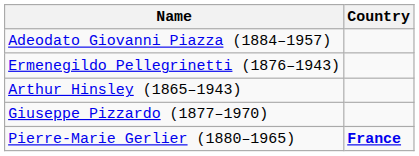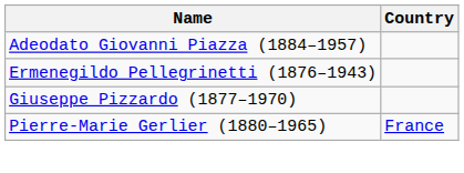 <table class="wikitable sortable">
 <tr>
 <th>Name</th>
 <th>Country</th>
 </tr>
 <tr>
 <td><a href='#'>Adeodato Giovanni Piazza</a> (1884–1957)</td>
 <td></td>
 </tr>
 <tr>
 <td><a href='#'>Ermenegildo Pellegrinetti</a> (1876–1943)</td>
 <td></td>
 </tr>
 <tr>
-<td><a href='#'>Arthur Hinsley</a> (1865–1943)</td>
-<td></td>
-</tr>
-<tr>
 <td><a href='#'>Giuseppe Pizzardo</a> (1877–1970)</td>
 <td></td>
 </tr>
 <tr>
 <td><a href='#'>Pierre-Marie Gerlier</a> (1880–1965)</td>
-<td><strong> <a href='#'>France</a></strong></td>
+<td> <a href='#'>France</a></td>
 </tr>
 </table>
